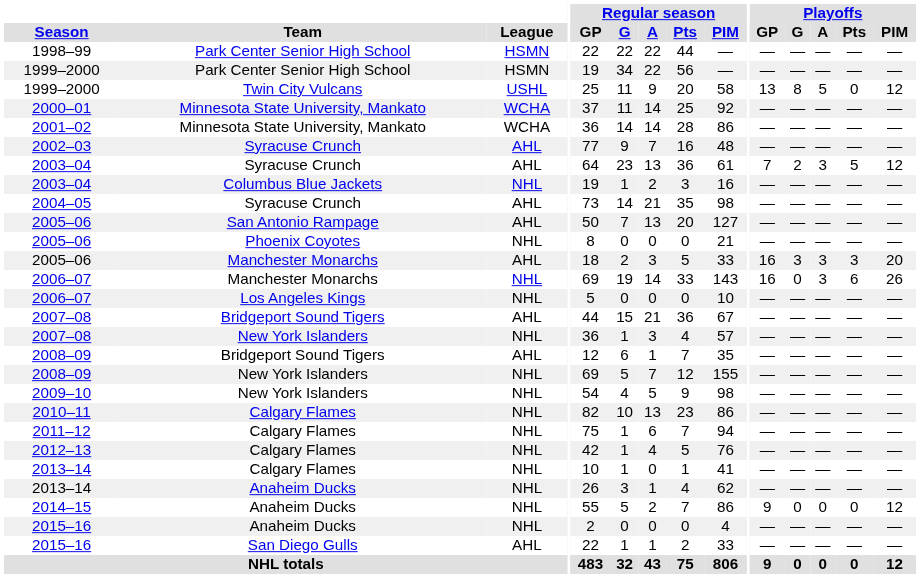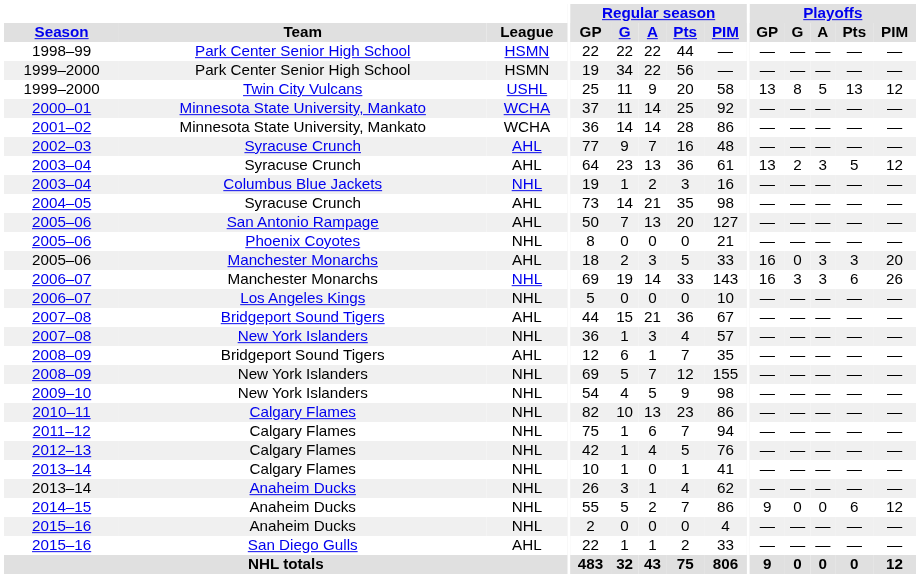 <table border="0" cellpadding="1" cellspacing="0" style="text-align:center; width:60em">
 <tr bgcolor="#e0e0e0">
 <th colspan="3" bgcolor="#ffffff"></th>
 <th rowspan="100" bgcolor="#ffffff"></th>
 <th colspan="5"><a href='#'>Regular season</a></th>
 <th rowspan="100" bgcolor="#ffffff"></th>
 <th colspan="5"><a href='#'>Playoffs</a></th>
 </tr>
 <tr bgcolor="#e0e0e0">
 <th><a href='#'>Season</a></th>
 <th>Team</th>
 <th>League</th>
 <th>GP</th>
 <th><a href='#'>G</a></th>
 <th><a href='#'>A</a></th>
 <th><a href='#'>Pts</a></th>
 <th><a href='#'>PIM</a></th>
 <th>GP</th>
 <th>G</th>
 <th>A</th>
 <th>Pts</th>
 <th>PIM</th>
 </tr>
 <tr>
 <td>1998–99</td>
 <td><a href='#'>Park Center Senior High School</a></td>
 <td><a href='#'>HSMN</a></td>
 <td>22</td>
 <td>22</td>
 <td>22</td>
 <td>44</td>
 <td>—</td>
 <td>—</td>
 <td>—</td>
 <td>—</td>
 <td>—</td>
 <td>—</td>
 </tr>
 <tr bgcolor="#f0f0f0">
 <td>1999–2000</td>
 <td>Park Center Senior High School</td>
 <td>HSMN</td>
 <td>19</td>
 <td>34</td>
 <td>22</td>
 <td>56</td>
 <td>—</td>
 <td>—</td>
 <td>—</td>
 <td>—</td>
 <td>—</td>
 <td>—</td>
 </tr>
 <tr>
 <td>1999–2000</td>
 <td><a href='#'>Twin City Vulcans</a></td>
 <td><a href='#'>USHL</a></td>
 <td>25</td>
 <td>11</td>
 <td>9</td>
 <td>20</td>
 <td>58</td>
 <td>13</td>
 <td>8</td>
 <td>5</td>
-<td>0</td>
+<td>13</td>
 <td>12</td>
 </tr>
 <tr bgcolor="#f0f0f0">
 <td><a href='#'>2000–01</a></td>
 <td><a href='#'>Minnesota State University, Mankato</a></td>
 <td><a href='#'>WCHA</a></td>
 <td>37</td>
 <td>11</td>
 <td>14</td>
 <td>25</td>
 <td>92</td>
 <td>—</td>
 <td>—</td>
 <td>—</td>
 <td>—</td>
 <td>—</td>
 </tr>
 <tr>
 <td><a href='#'>2001–02</a></td>
 <td>Minnesota State University, Mankato</td>
 <td>WCHA</td>
 <td>36</td>
 <td>14</td>
 <td>14</td>
 <td>28</td>
 <td>86</td>
 <td>—</td>
 <td>—</td>
 <td>—</td>
 <td>—</td>
 <td>—</td>
 </tr>
 <tr bgcolor="#f0f0f0">
 <td><a href='#'>2002–03</a></td>
 <td><a href='#'>Syracuse Crunch</a></td>
 <td><a href='#'>AHL</a></td>
 <td>77</td>
 <td>9</td>
 <td>7</td>
 <td>16</td>
 <td>48</td>
 <td>—</td>
 <td>—</td>
 <td>—</td>
 <td>—</td>
 <td>—</td>
 </tr>
 <tr>
 <td><a href='#'>2003–04</a></td>
 <td>Syracuse Crunch</td>
 <td>AHL</td>
 <td>64</td>
 <td>23</td>
 <td>13</td>
 <td>36</td>
 <td>61</td>
-<td>7</td>
+<td>13</td>
 <td>2</td>
 <td>3</td>
 <td>5</td>
 <td>12</td>
 </tr>
 <tr bgcolor="#f0f0f0">
 <td><a href='#'>2003–04</a></td>
 <td><a href='#'>Columbus Blue Jackets</a></td>
 <td><a href='#'>NHL</a></td>
 <td>19</td>
 <td>1</td>
 <td>2</td>
 <td>3</td>
 <td>16</td>
 <td>—</td>
 <td>—</td>
 <td>—</td>
 <td>—</td>
 <td>—</td>
 </tr>
 <tr>
 <td><a href='#'>2004–05</a></td>
 <td>Syracuse Crunch</td>
 <td>AHL</td>
 <td>73</td>
 <td>14</td>
 <td>21</td>
 <td>35</td>
 <td>98</td>
 <td>—</td>
 <td>—</td>
 <td>—</td>
 <td>—</td>
 <td>—</td>
 </tr>
 <tr bgcolor="#f0f0f0">
 <td><a href='#'>2005–06</a></td>
 <td><a href='#'>San Antonio Rampage</a></td>
 <td>AHL</td>
 <td>50</td>
 <td>7</td>
 <td>13</td>
 <td>20</td>
 <td>127</td>
 <td>—</td>
 <td>—</td>
 <td>—</td>
 <td>—</td>
 <td>—</td>
 </tr>
 <tr>
 <td><a href='#'>2005–06</a></td>
 <td><a href='#'>Phoenix Coyotes</a></td>
 <td>NHL</td>
 <td>8</td>
 <td>0</td>
 <td>0</td>
 <td>0</td>
 <td>21</td>
 <td>—</td>
 <td>—</td>
 <td>—</td>
 <td>—</td>
 <td>—</td>
 </tr>
 <tr bgcolor="#f0f0f0">
 <td>2005–06</td>
 <td><a href='#'>Manchester Monarchs</a></td>
 <td>AHL</td>
 <td>18</td>
 <td>2</td>
 <td>3</td>
 <td>5</td>
 <td>33</td>
 <td>16</td>
-<td>3</td>
+<td>0</td>
 <td>3</td>
 <td>3</td>
 <td>20</td>
 </tr>
 <tr>
 <td><a href='#'>2006–07</a></td>
 <td>Manchester Monarchs</td>
 <td><a href='#'>NHL</a></td>
 <td>69</td>
 <td>19</td>
 <td>14</td>
 <td>33</td>
 <td>143</td>
 <td>16</td>
-<td>0</td>
+<td>3</td>
 <td>3</td>
 <td>6</td>
 <td>26</td>
 </tr>
 <tr bgcolor="#f0f0f0">
 <td><a href='#'>2006–07</a></td>
 <td><a href='#'>Los Angeles Kings</a></td>
 <td>NHL</td>
 <td>5</td>
 <td>0</td>
 <td>0</td>
 <td>0</td>
 <td>10</td>
 <td>—</td>
 <td>—</td>
 <td>—</td>
 <td>—</td>
 <td>—</td>
 </tr>
 <tr>
 <td><a href='#'>2007–08</a></td>
 <td><a href='#'>Bridgeport Sound Tigers</a></td>
 <td>AHL</td>
 <td>44</td>
 <td>15</td>
 <td>21</td>
 <td>36</td>
 <td>67</td>
 <td>—</td>
 <td>—</td>
 <td>—</td>
 <td>—</td>
 <td>—</td>
 </tr>
 <tr bgcolor="#f0f0f0">
 <td><a href='#'>2007–08</a></td>
 <td><a href='#'>New York Islanders</a></td>
 <td>NHL</td>
 <td>36</td>
 <td>1</td>
 <td>3</td>
 <td>4</td>
 <td>57</td>
 <td>—</td>
 <td>—</td>
 <td>—</td>
 <td>—</td>
 <td>—</td>
 </tr>
 <tr>
 <td><a href='#'>2008–09</a></td>
 <td>Bridgeport Sound Tigers</td>
 <td>AHL</td>
 <td>12</td>
 <td>6</td>
 <td>1</td>
 <td>7</td>
 <td>35</td>
 <td>—</td>
 <td>—</td>
 <td>—</td>
 <td>—</td>
 <td>—</td>
 </tr>
 <tr bgcolor="#f0f0f0">
 <td><a href='#'>2008–09</a></td>
 <td>New York Islanders</td>
 <td>NHL</td>
 <td>69</td>
 <td>5</td>
 <td>7</td>
 <td>12</td>
 <td>155</td>
 <td>—</td>
 <td>—</td>
 <td>—</td>
 <td>—</td>
 <td>—</td>
 </tr>
 <tr>
 <td><a href='#'>2009–10</a></td>
 <td>New York Islanders</td>
 <td>NHL</td>
 <td>54</td>
 <td>4</td>
 <td>5</td>
 <td>9</td>
 <td>98</td>
 <td>—</td>
 <td>—</td>
 <td>—</td>
 <td>—</td>
 <td>—</td>
 </tr>
 <tr bgcolor="#f0f0f0">
 <td><a href='#'>2010–11</a></td>
 <td><a href='#'>Calgary Flames</a></td>
 <td>NHL</td>
 <td>82</td>
 <td>10</td>
 <td>13</td>
 <td>23</td>
 <td>86</td>
 <td>—</td>
 <td>—</td>
 <td>—</td>
 <td>—</td>
 <td>—</td>
 </tr>
 <tr>
 <td><a href='#'>2011–12</a></td>
 <td>Calgary Flames</td>
 <td>NHL</td>
 <td>75</td>
 <td>1</td>
 <td>6</td>
 <td>7</td>
 <td>94</td>
 <td>—</td>
 <td>—</td>
 <td>—</td>
 <td>—</td>
 <td>—</td>
 </tr>
 <tr bgcolor="#f0f0f0">
 <td><a href='#'>2012–13</a></td>
 <td>Calgary Flames</td>
 <td>NHL</td>
 <td>42</td>
 <td>1</td>
 <td>4</td>
 <td>5</td>
 <td>76</td>
 <td>—</td>
 <td>—</td>
 <td>—</td>
 <td>—</td>
 <td>—</td>
 </tr>
 <tr>
 <td><a href='#'>2013–14</a></td>
 <td>Calgary Flames</td>
 <td>NHL</td>
 <td>10</td>
 <td>1</td>
 <td>0</td>
 <td>1</td>
 <td>41</td>
 <td>—</td>
 <td>—</td>
 <td>—</td>
 <td>—</td>
 <td>—</td>
 </tr>
 <tr bgcolor="#f0f0f0">
 <td>2013–14</td>
 <td><a href='#'>Anaheim Ducks</a></td>
 <td>NHL</td>
 <td>26</td>
 <td>3</td>
 <td>1</td>
 <td>4</td>
 <td>62</td>
 <td>—</td>
 <td>—</td>
 <td>—</td>
 <td>—</td>
 <td>—</td>
 </tr>
 <tr>
 <td><a href='#'>2014–15</a></td>
 <td>Anaheim Ducks</td>
 <td>NHL</td>
 <td>55</td>
 <td>5</td>
 <td>2</td>
 <td>7</td>
 <td>86</td>
 <td>9</td>
 <td>0</td>
 <td>0</td>
-<td>0</td>
+<td>6</td>
 <td>12</td>
 </tr>
 <tr bgcolor="#f0f0f0">
 <td><a href='#'>2015–16</a></td>
 <td>Anaheim Ducks</td>
 <td>NHL</td>
 <td>2</td>
 <td>0</td>
 <td>0</td>
 <td>0</td>
 <td>4</td>
 <td>—</td>
 <td>—</td>
 <td>—</td>
 <td>—</td>
 <td>—</td>
 </tr>
 <tr>
 <td><a href='#'>2015–16</a></td>
 <td><a href='#'>San Diego Gulls</a></td>
 <td>AHL</td>
 <td>22</td>
 <td>1</td>
 <td>1</td>
 <td>2</td>
 <td>33</td>
 <td>—</td>
 <td>—</td>
 <td>—</td>
 <td>—</td>
 <td>—</td>
 </tr>
 <tr bgcolor="#e0e0e0">
 <th colspan="3">NHL totals</th>
 <th>483</th>
 <th>32</th>
 <th>43</th>
 <th>75</th>
 <th>806</th>
 <th>9</th>
 <th>0</th>
 <th>0</th>
 <th>0</th>
 <th>12</th>
 </tr>
 </table>
